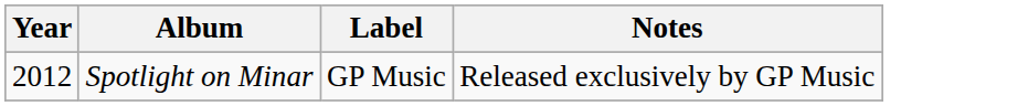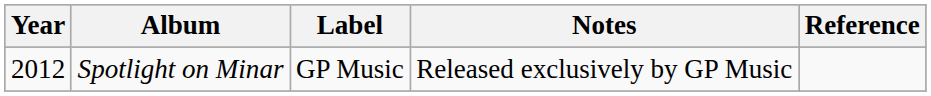 <table class="wikitable">
 <tr>
 <th>Year</th>
 <th>Album</th>
 <th>Label</th>
 <th>Notes</th>
+<th>Reference</th>
 </tr>
 <tr>
 <td>2012</td>
 <td><em>Spotlight on Minar</em></td>
 <td>GP Music</td>
 <td>Released exclusively by GP Music</td>
+<td></td>
 </tr>
 </table>
